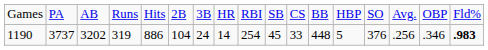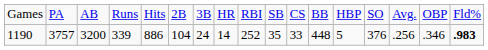 <table class="wikitable">
 <tr>
 <td>Games</td>
 <td><a href='#'>PA</a></td>
 <td><a href='#'>AB</a></td>
 <td><a href='#'>Runs</a></td>
 <td><a href='#'>Hits</a></td>
 <td><a href='#'>2B</a></td>
 <td><a href='#'>3B</a></td>
 <td><a href='#'>HR</a></td>
 <td><a href='#'>RBI</a></td>
 <td><a href='#'>SB</a></td>
 <td><a href='#'>CS</a></td>
 <td><a href='#'>BB</a></td>
 <td><a href='#'>HBP</a></td>
 <td><a href='#'>SO</a></td>
 <td><a href='#'>Avg.</a></td>
 <td><a href='#'>OBP</a></td>
 <td><a href='#'>Fld%</a></td>
 </tr>
 <tr>
 <td>1190</td>
-<td>3737</td>
-<td>3202</td>
-<td>319</td>
+<td>3757</td>
+<td>3200</td>
+<td>339</td>
 <td>886</td>
 <td>104</td>
 <td>24</td>
 <td>14</td>
-<td>254</td>
-<td>45</td>
+<td>252</td>
+<td>35</td>
 <td>33</td>
 <td>448</td>
 <td>5</td>
 <td>376</td>
 <td>.256</td>
 <td>.346</td>
 <td><strong>.983</strong></td>
 </tr>
 </table>
